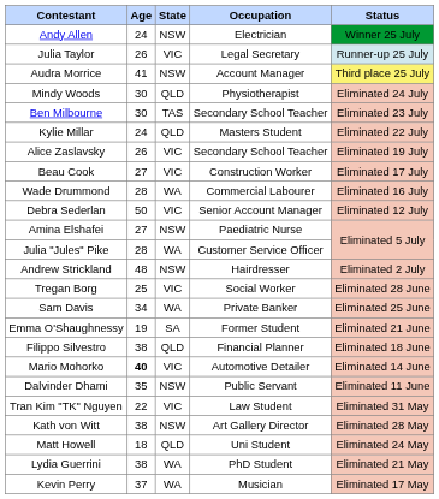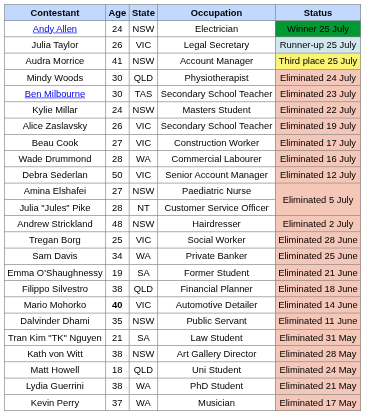 <table class="sortable" border="1" cellpadding="4" cellspacing="0" style="text-align:center; font-size:90%; border-collapse:collapse;">
 <tr style="background:#C1D8FF;">
 <th>Contestant</th>
 <th>Age</th>
 <th>State</th>
 <th>Occupation</th>
 <th>Status</th>
 </tr>
 <tr>
 <td><a href='#'>Andy Allen</a></td>
 <td>24</td>
 <td>NSW</td>
 <td>Electrician</td>
 <td style="background:#093;"><span>Winner 25 July</span></td>
 </tr>
 <tr>
 <td>Julia Taylor</td>
 <td>26</td>
 <td>VIC</td>
 <td>Legal Secretary</td>
 <td style="background:#d1e8ef; text-align:center">Runner-up 25 July</td>
 </tr>
 <tr>
 <td>Audra Morrice</td>
 <td>41</td>
 <td>NSW</td>
 <td>Account Manager</td>
 <td style="background:#fbf373; text-align:center;">Third place 25 July</td>
 </tr>
 <tr>
 <td>Mindy Woods</td>
 <td>30</td>
 <td>QLD</td>
 <td>Physiotherapist</td>
 <td style="background:#f4c7b8; text-align:center;">Eliminated 24 July</td>
 </tr>
 <tr>
 <td><a href='#'>Ben Milbourne</a></td>
 <td>30</td>
 <td>TAS</td>
 <td>Secondary School Teacher</td>
 <td style="background:#f4c7b8; text-align:center;">Eliminated 23 July</td>
 </tr>
 <tr>
 <td>Kylie Millar</td>
 <td>24</td>
-<td>QLD</td>
+<td>NSW</td>
 <td>Masters Student</td>
 <td style="background:#f4c7b8; text-align:center;">Eliminated 22 July</td>
 </tr>
 <tr>
 <td>Alice Zaslavsky</td>
 <td>26</td>
 <td>VIC</td>
 <td>Secondary School Teacher</td>
 <td style="background:#f4c7b8; text-align:center;">Eliminated 19 July</td>
 </tr>
 <tr>
 <td>Beau Cook</td>
 <td>27</td>
 <td>VIC</td>
 <td>Construction Worker</td>
 <td style="background:#f4c7b8; text-align:center;">Eliminated 17 July</td>
 </tr>
 <tr>
 <td>Wade Drummond</td>
 <td>28</td>
 <td>WA</td>
 <td>Commercial Labourer</td>
 <td style="background:#f4c7b8; text-align:center;">Eliminated 16 July</td>
 </tr>
 <tr>
 <td>Debra Sederlan</td>
 <td>50</td>
 <td>VIC</td>
 <td>Senior Account Manager</td>
 <td style="background:#f4c7b8; text-align:center;">Eliminated 12 July</td>
 </tr>
 <tr>
 <td>Amina Elshafei</td>
 <td>27</td>
 <td>NSW</td>
 <td>Paediatric Nurse</td>
 <td style="background:#f4c7b8; text-align:center;" rowspan="2">Eliminated 5 July</td>
 </tr>
 <tr>
 <td>Julia "Jules" Pike</td>
 <td>28</td>
-<td>WA</td>
+<td>NT</td>
 <td>Customer Service Officer</td>
 </tr>
 <tr>
 <td>Andrew Strickland</td>
 <td>48</td>
 <td>NSW</td>
 <td>Hairdresser</td>
 <td style="background:#f4c7b8; text-align:center;">Eliminated 2 July</td>
 </tr>
 <tr>
 <td>Tregan Borg</td>
 <td>25</td>
 <td>VIC</td>
 <td>Social Worker</td>
 <td style="background:#f4c7b8; text-align:center;">Eliminated 28 June</td>
 </tr>
 <tr>
 <td>Sam Davis</td>
 <td>34</td>
 <td>WA</td>
 <td>Private Banker</td>
 <td style="background:#f4c7b8; text-align:center;">Eliminated 25 June</td>
 </tr>
 <tr>
 <td>Emma O'Shaughnessy</td>
 <td>19</td>
 <td>SA</td>
 <td>Former Student</td>
 <td style="background:#f4c7b8; text-align:center;">Eliminated 21 June</td>
 </tr>
 <tr>
 <td>Filippo Silvestro</td>
 <td>38</td>
 <td>QLD</td>
 <td>Financial Planner</td>
 <td style="background:#f4c7b8; text-align:center;">Eliminated 18 June</td>
 </tr>
 <tr>
 <td>Mario Mohorko</td>
 <td><strong>40</strong></td>
 <td>VIC</td>
 <td>Automotive Detailer</td>
 <td style="background:#f4c7b8; text-align:center;">Eliminated 14 June</td>
 </tr>
 <tr>
 <td>Dalvinder Dhami</td>
 <td>35</td>
 <td>NSW</td>
 <td>Public Servant</td>
 <td style="background:#f4c7b8; text-align:center;">Eliminated 11 June</td>
 </tr>
 <tr>
 <td>Tran Kim "TK" Nguyen</td>
-<td>22</td>
-<td>VIC</td>
+<td>21</td>
+<td>SA</td>
 <td>Law Student</td>
 <td style="background:#f4c7b8; text-align:center;">Eliminated 31 May</td>
 </tr>
 <tr>
 <td>Kath von Witt</td>
 <td>38</td>
 <td>NSW</td>
 <td>Art Gallery Director</td>
 <td style="background:#f4c7b8; text-align:center;">Eliminated 28 May</td>
 </tr>
 <tr>
 <td>Matt Howell</td>
 <td>18</td>
 <td>QLD</td>
 <td>Uni Student</td>
 <td style="background:#f4c7b8; text-align:center;">Eliminated 24 May</td>
 </tr>
 <tr>
 <td>Lydia Guerrini</td>
 <td>38</td>
 <td>WA</td>
 <td>PhD Student</td>
 <td style="background:#f4c7b8; text-align:center;">Eliminated 21 May</td>
 </tr>
 <tr>
 <td>Kevin Perry</td>
 <td>37</td>
 <td>WA</td>
 <td>Musician</td>
 <td style="background:#f4c7b8; text-align:center;">Eliminated 17 May</td>
 </tr>
 </table>
